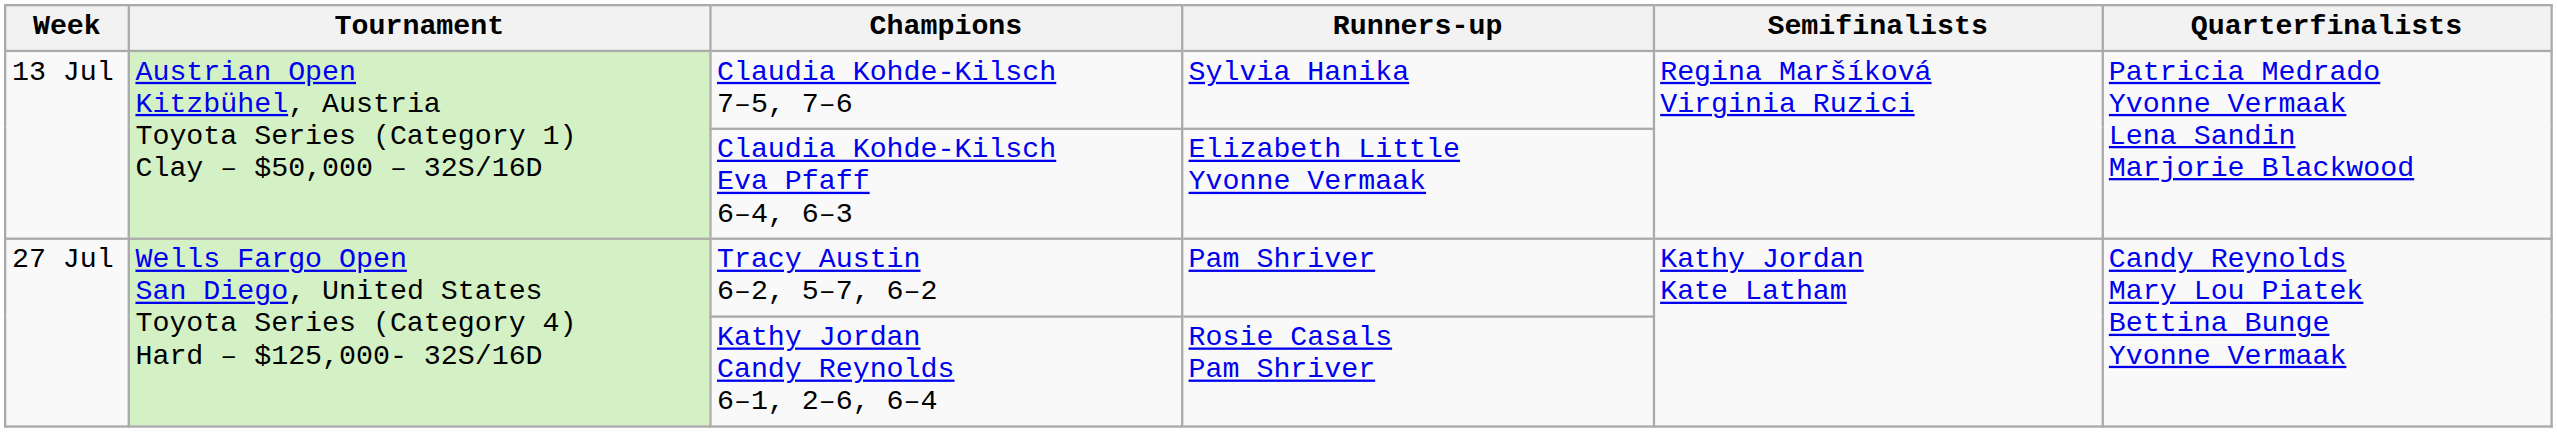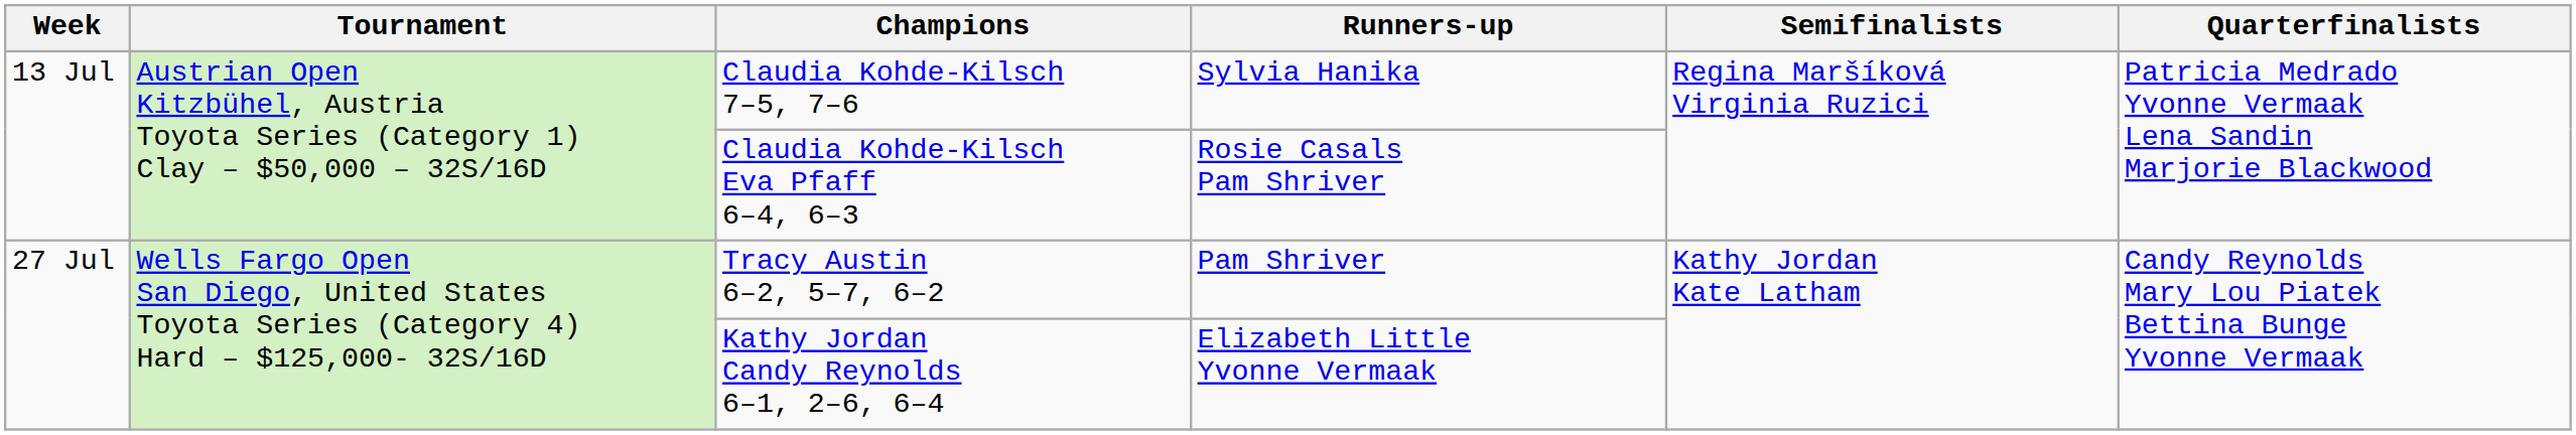 <table class=wikitable style=font-size:95%>
 <tr>
 <th style="width:48px;">Week</th>
 <th style="width:248px;">Tournament</th>
 <th style="width:200px;">Champions</th>
 <th style="width:200px;">Runners-up</th>
 <th style="width:190px;">Semifinalists</th>
 <th style="width:190px;">Quarterfinalists</th>
 </tr>
 <tr valign="top">
 <td rowspan=2>13 Jul</td>
 <td rowspan=2 bgcolor=#D4F1C5><a href='#'>Austrian Open</a><br> <a href='#'>Kitzbühel</a>, Austria<br>Toyota Series  (Category 1)<br>Clay – $50,000 – 32S/16D</td>
 <td> <a href='#'>Claudia Kohde-Kilsch</a><br>7–5, 7–6</td>
 <td>  <a href='#'>Sylvia Hanika</a></td>
 <td rowspan=2> <a href='#'>Regina Maršíková</a><br> <a href='#'>Virginia Ruzici</a></td>
 <td rowspan=2> <a href='#'>Patricia Medrado</a><br>  <a href='#'>Yvonne Vermaak</a> <br> <a href='#'>Lena Sandin</a><br> <a href='#'>Marjorie Blackwood</a></td>
 </tr>
 <tr valign="top">
 <td> <a href='#'>Claudia Kohde-Kilsch</a><br> <a href='#'>Eva Pfaff</a><br> 6–4, 6–3</td>
-<td> <a href='#'>Elizabeth Little</a><br> <a href='#'>Yvonne Vermaak</a></td>
+<td> <a href='#'>Rosie Casals</a><br> <a href='#'>Pam Shriver</a></td>
 </tr>
 <tr valign="top">
 <td rowspan=2>27 Jul</td>
 <td rowspan=2 bgcolor=#D4F1C5><a href='#'>Wells Fargo Open</a><br> <a href='#'>San Diego</a>, United States<br>Toyota Series  (Category 4)<br>Hard – $125,000- 32S/16D</td>
 <td> <a href='#'>Tracy Austin</a><br>6–2, 5–7, 6–2</td>
 <td> <a href='#'>Pam Shriver</a></td>
 <td rowspan=2> <a href='#'>Kathy Jordan</a><br> <a href='#'>Kate Latham</a></td>
 <td rowspan=2> <a href='#'>Candy Reynolds</a><br> <a href='#'>Mary Lou Piatek</a><br>  <a href='#'>Bettina Bunge</a><br> <a href='#'>Yvonne Vermaak</a></td>
 </tr>
 <tr valign="top">
 <td> <a href='#'>Kathy Jordan</a><br> <a href='#'>Candy Reynolds</a><br> 6–1, 2–6, 6–4</td>
-<td> <a href='#'>Rosie Casals</a><br> <a href='#'>Pam Shriver</a></td>
+<td> <a href='#'>Elizabeth Little</a><br> <a href='#'>Yvonne Vermaak</a></td>
 </tr>
 </table>
